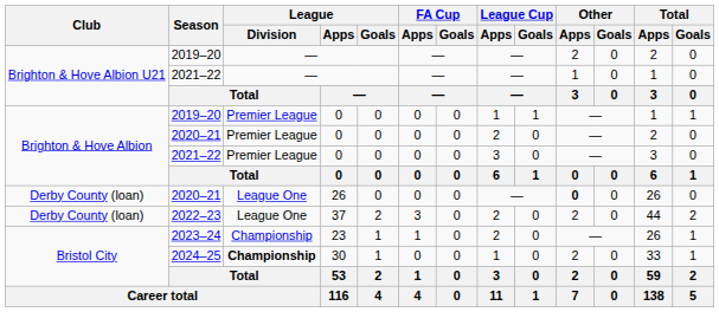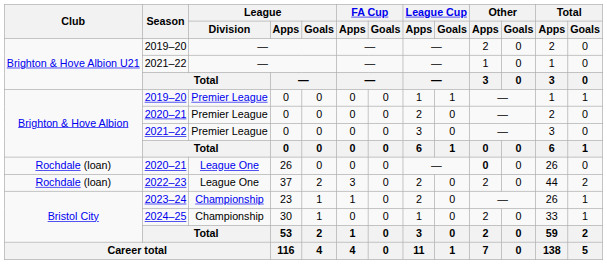 <table class=wikitable style="text-align: center;">
 <tr>
 <th rowspan=2>Club</th>
 <th rowspan=2>Season</th>
 <th colspan=3>League</th>
 <th colspan=2><a href='#'>FA Cup</a></th>
 <th colspan=2><a href='#'>League Cup</a></th>
 <th colspan=2>Other</th>
 <th colspan=2>Total</th>
 </tr>
 <tr>
 <th>Division</th>
 <th>Apps</th>
 <th>Goals</th>
 <th>Apps</th>
 <th>Goals</th>
 <th>Apps</th>
 <th>Goals</th>
 <th>Apps</th>
 <th>Goals</th>
 <th>Apps</th>
 <th>Goals</th>
 </tr>
 <tr>
 <td rowspan="3"><a href='#'>Brighton & Hove Albion U21</a></td>
 <td>2019–20</td>
 <td colspan=3>—</td>
 <td colspan=2>—</td>
 <td colspan=2>—</td>
 <td>2</td>
 <td>0</td>
 <td>2</td>
 <td>0</td>
 </tr>
 <tr>
 <td>2021–22</td>
 <td colspan=3>—</td>
 <td colspan=2>—</td>
 <td colspan=2>—</td>
 <td>1</td>
 <td>0</td>
 <td>1</td>
 <td>0</td>
 </tr>
 <tr>
 <th colspan=2>Total</th>
 <th colspan=2>—</th>
 <th colspan=2>—</th>
 <th colspan=2>—</th>
 <th>3</th>
 <th>0</th>
 <th>3</th>
 <th>0</th>
 </tr>
 <tr>
 <td rowspan=4><a href='#'>Brighton & Hove Albion</a></td>
 <td><a href='#'>2019–20</a></td>
 <td><a href='#'>Premier League</a></td>
 <td>0</td>
 <td>0</td>
 <td>0</td>
 <td>0</td>
 <td>1</td>
 <td>1</td>
 <td colspan="2">—</td>
 <td>1</td>
 <td>1</td>
 </tr>
 <tr>
 <td><a href='#'>2020–21</a></td>
 <td>Premier League</td>
 <td>0</td>
 <td>0</td>
 <td>0</td>
 <td>0</td>
 <td>2</td>
 <td>0</td>
 <td colspan="2">—</td>
 <td>2</td>
 <td>0</td>
 </tr>
 <tr>
 <td><a href='#'>2021–22</a></td>
 <td>Premier League</td>
 <td>0</td>
 <td>0</td>
 <td>0</td>
 <td>0</td>
 <td>3</td>
 <td>0</td>
 <td colspan="2">—</td>
 <td>3</td>
 <td>0</td>
 </tr>
 <tr>
 <th colspan=2>Total</th>
 <th>0</th>
 <th>0</th>
 <th>0</th>
 <th>0</th>
 <th>6</th>
 <th>1</th>
 <th>0</th>
 <th>0</th>
 <th>6</th>
 <th>1</th>
 </tr>
 <tr>
-<td><a href='#'>Derby County</a> (loan)</td>
+<td><a href='#'>Rochdale</a> (loan)</td>
 <td><a href='#'>2020–21</a></td>
 <td><a href='#'>League One</a></td>
 <td>26</td>
 <td>0</td>
 <td>0</td>
 <td>0</td>
 <td colspan="2">—</td>
 <td><strong>0</strong></td>
 <td>0</td>
 <td>26</td>
 <td>0</td>
 </tr>
 <tr>
-<td><a href='#'>Derby County</a> (loan)</td>
+<td><a href='#'>Rochdale</a> (loan)</td>
 <td><a href='#'>2022–23</a></td>
 <td>League One</td>
 <td>37</td>
 <td>2</td>
 <td>3</td>
 <td>0</td>
 <td>2</td>
 <td>0</td>
 <td>2</td>
 <td>0</td>
 <td>44</td>
 <td>2</td>
 </tr>
 <tr>
 <td rowspan=3><a href='#'>Bristol City</a></td>
 <td><a href='#'>2023–24</a></td>
 <td><a href='#'>Championship</a></td>
 <td>23</td>
 <td>1</td>
 <td>1</td>
 <td>0</td>
 <td>2</td>
 <td>0</td>
 <td colspan="2">—</td>
 <td>26</td>
 <td>1</td>
 </tr>
 <tr>
 <td><a href='#'>2024–25</a></td>
-<td><strong>Championship</strong></td>
+<td>Championship</td>
 <td>30</td>
 <td>1</td>
 <td>0</td>
 <td>0</td>
 <td>1</td>
 <td>0</td>
 <td>2</td>
 <td>0</td>
 <td>33</td>
 <td>1</td>
 </tr>
 <tr>
 <th colspan=2>Total</th>
 <th>53</th>
 <th>2</th>
 <th>1</th>
 <th>0</th>
 <th>3</th>
 <th>0</th>
 <th>2</th>
 <th>0</th>
 <th>59</th>
 <th>2</th>
 </tr>
 <tr>
 <th colspan=3>Career total</th>
 <th>116</th>
 <th>4</th>
 <th>4</th>
 <th>0</th>
 <th>11</th>
 <th>1</th>
 <th>7</th>
 <th>0</th>
 <th>138</th>
 <th>5</th>
 </tr>
 </table>
